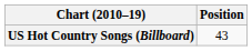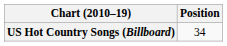 <table class="wikitable sortable plainrowheaders" style="text-align:center">
 <tr>
 <th scope="col">Chart (2010–19)</th>
 <th scope="col">Position</th>
 </tr>
 <tr>
 <th scope="row">US Hot Country Songs (<em>Billboard</em>)</th>
-<td>43</td>
+<td>34</td>
 </tr>
 </table>
